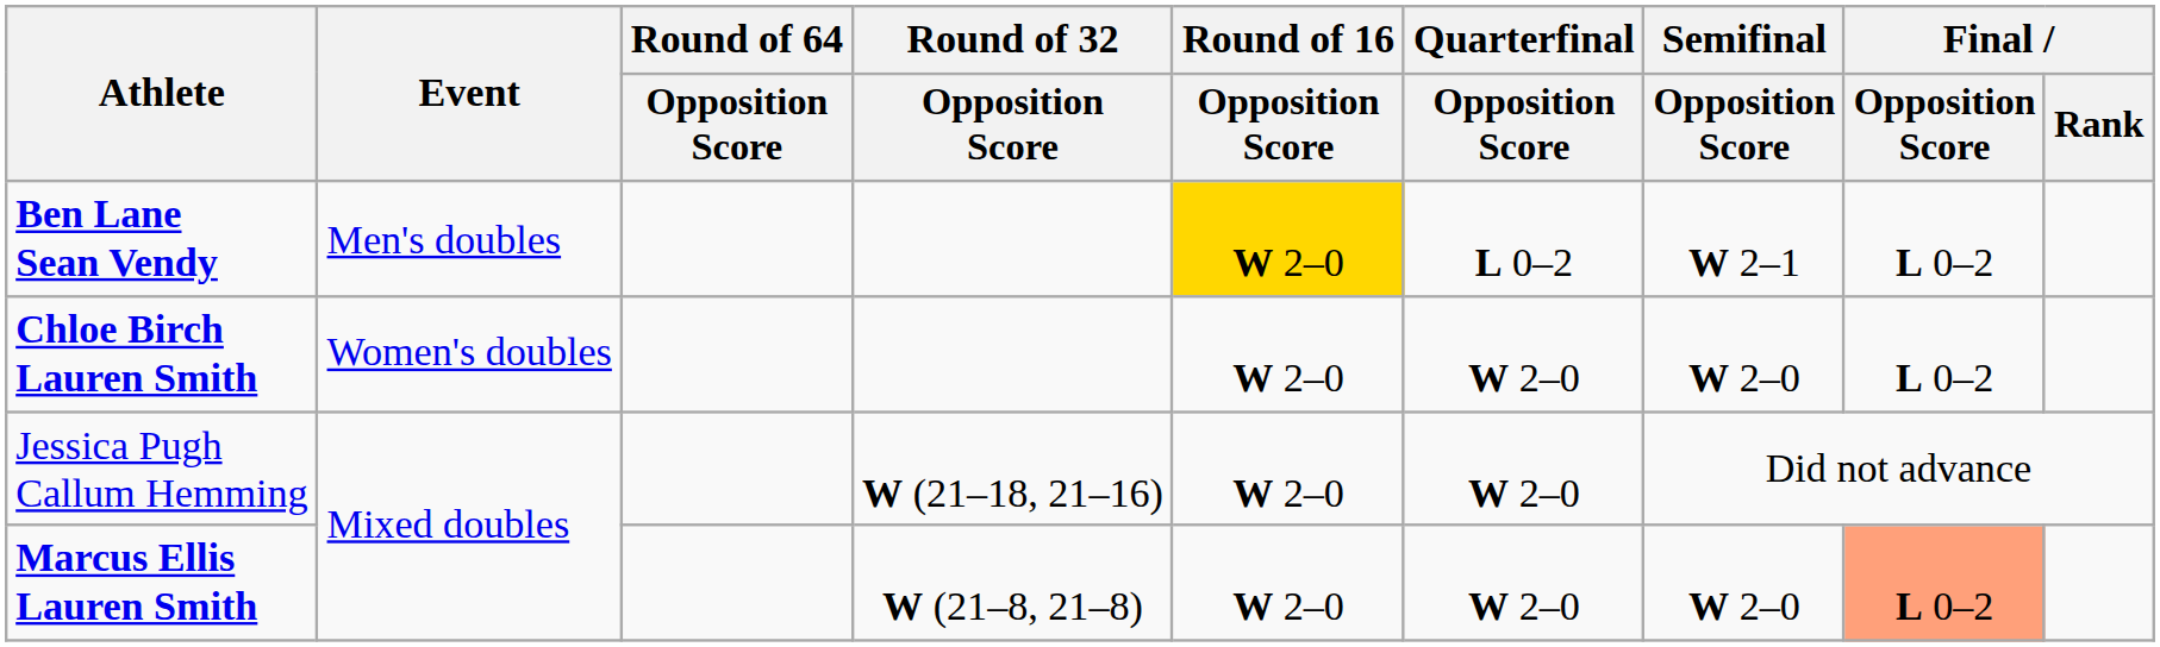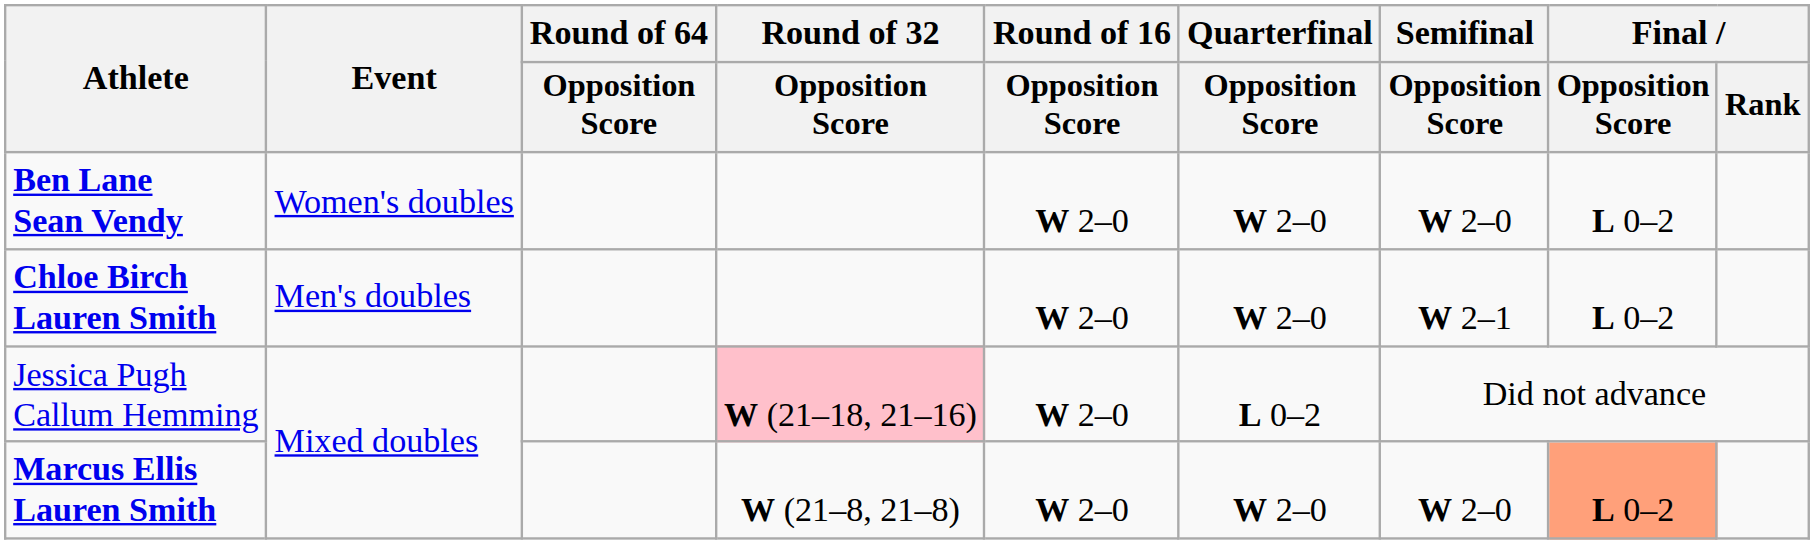 <table class=wikitable style="font-size:90%">
 <tr>
 <th rowspan=2>Athlete</th>
 <th rowspan=2>Event</th>
 <th>Round of 64</th>
 <th>Round of 32</th>
 <th>Round of 16</th>
 <th>Quarterfinal</th>
 <th>Semifinal</th>
 <th colspan=2>Final / </th>
 </tr>
 <tr style="font-size:95%">
 <th>Opposition<br>Score</th>
 <th>Opposition<br>Score</th>
 <th>Opposition<br>Score</th>
 <th>Opposition<br>Score</th>
 <th>Opposition<br>Score</th>
 <th>Opposition<br>Score</th>
 <th>Rank</th>
 </tr>
 <tr align=center>
 <td align=left><strong><a href='#'>Ben Lane</a></strong><br><strong><a href='#'>Sean Vendy</a></strong></td>
-<td align=left><a href='#'>Men's doubles</a></td>
-<td></td>
-<td></td>
-<td style="background: gold;"><br><strong>W</strong> 2–0</td>
-<td><br><strong>L</strong> 0–2</td>
-<td><br><strong>W</strong> 2–1</td>
-<td><br><strong>L</strong> 0–2</td>
-<td></td>
-</tr>
-<tr align=center>
-<td align=left><strong><a href='#'>Chloe Birch</a></strong><br><strong><a href='#'>Lauren Smith</a></strong></td>
 <td align=left><a href='#'>Women's doubles</a></td>
 <td></td>
 <td></td>
 <td><br><strong>W</strong> 2–0</td>
 <td><br><strong>W</strong> 2–0</td>
 <td><br><strong>W</strong> 2–0</td>
 <td><br><strong>L</strong> 0–2</td>
 <td></td>
 </tr>
 <tr align=center>
+<td align=left><strong><a href='#'>Chloe Birch</a></strong><br><strong><a href='#'>Lauren Smith</a></strong></td>
+<td align=left><a href='#'>Men's doubles</a></td>
+<td></td>
+<td></td>
+<td><br><strong>W</strong> 2–0</td>
+<td><br><strong>W</strong> 2–0</td>
+<td><br><strong>W</strong> 2–1</td>
+<td><br><strong>L</strong> 0–2</td>
+<td></td>
+</tr>
+<tr align=center>
 <td align=left><a href='#'>Jessica Pugh</a><br><a href='#'>Callum Hemming</a></td>
 <td align=left rowspan=2><a href='#'>Mixed doubles</a></td>
 <td></td>
-<td><br><strong>W</strong> (21–18, 21–16)</td>
+<td style="background: pink;"><br><strong>W</strong> (21–18, 21–16)</td>
 <td><br><strong>W</strong> 2–0</td>
-<td><br><strong>W</strong> 2–0</td>
+<td><br><strong>L</strong> 0–2</td>
 <td colspan=3>Did not advance</td>
 </tr>
 <tr align=center>
 <td align=left><strong><a href='#'>Marcus Ellis</a></strong><br><strong><a href='#'>Lauren Smith</a></strong></td>
 <td></td>
 <td><br><strong>W</strong> (21–8, 21–8)</td>
 <td><br><strong>W</strong> 2–0</td>
 <td><br><strong>W</strong> 2–0</td>
 <td><br><strong>W</strong> 2–0</td>
 <td style="background: lightsalmon;"><br><strong>L</strong> 0–2</td>
 <td></td>
 </tr>
 </table>
